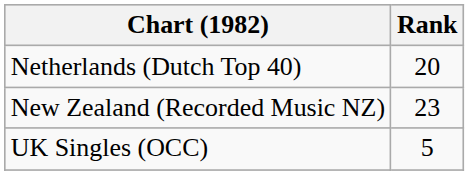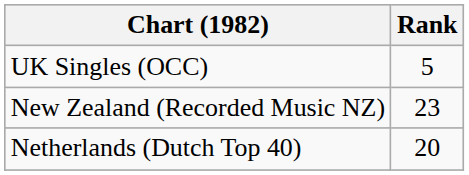 <table class="wikitable sortable">
 <tr>
 <th>Chart (1982)</th>
 <th style="text-align:center;">Rank</th>
 </tr>
 <tr>
-<td>Netherlands (Dutch Top 40)</td>
-<td style="text-align:center;">20</td>
+<td>UK Singles (OCC)</td>
+<td style="text-align:center;">5</td>
 </tr>
 <tr>
 <td>New Zealand (Recorded Music NZ)</td>
 <td style="text-align:center;">23</td>
 </tr>
 <tr>
-<td>UK Singles (OCC)</td>
-<td style="text-align:center;">5</td>
+<td>Netherlands (Dutch Top 40)</td>
+<td style="text-align:center;">20</td>
 </tr>
 </table>
